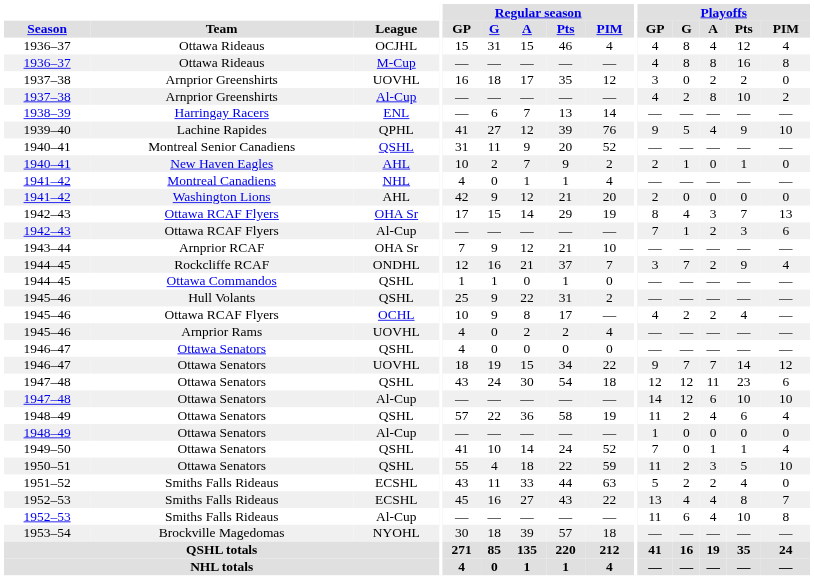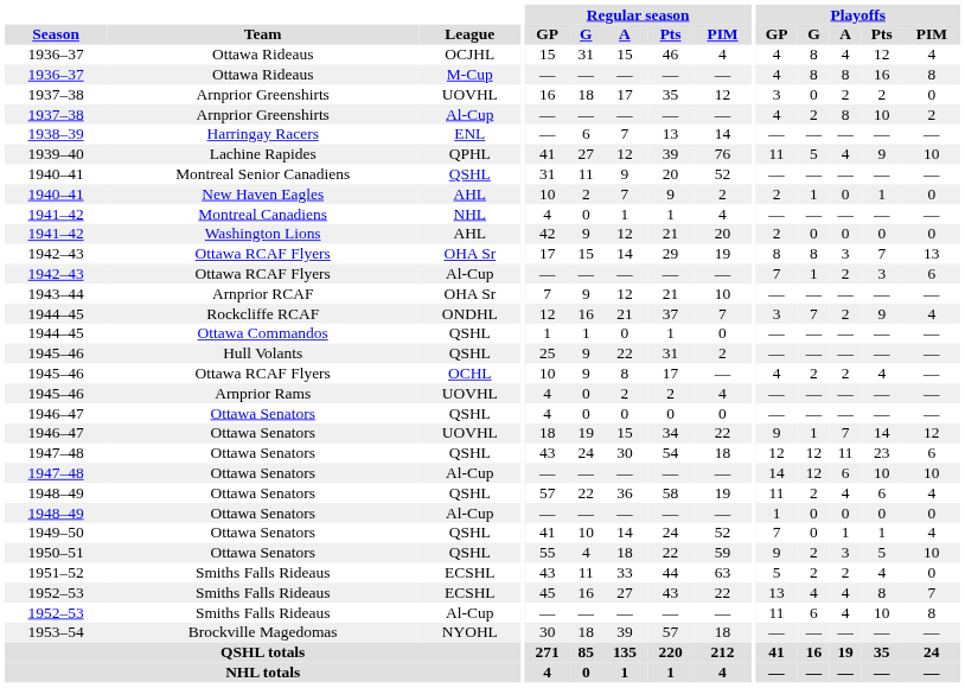 <table border="0" cellpadding="1" cellspacing="0" style="text-align:center; width:60em">
 <tr bgcolor="#e0e0e0">
 <th colspan="3" bgcolor="#ffffff"></th>
 <th rowspan="100" bgcolor="#ffffff"></th>
 <th colspan="5"><a href='#'>Regular season</a></th>
 <th rowspan="100" bgcolor="#ffffff"></th>
 <th colspan="5"><a href='#'>Playoffs</a></th>
 </tr>
 <tr bgcolor="#e0e0e0">
 <th><a href='#'>Season</a></th>
 <th>Team</th>
 <th>League</th>
 <th>GP</th>
 <th><a href='#'>G</a></th>
 <th><a href='#'>A</a></th>
 <th><a href='#'>Pts</a></th>
 <th><a href='#'>PIM</a></th>
 <th>GP</th>
 <th>G</th>
 <th>A</th>
 <th>Pts</th>
 <th>PIM</th>
 </tr>
 <tr>
 <td>1936–37</td>
 <td>Ottawa Rideaus</td>
 <td>OCJHL</td>
 <td>15</td>
 <td>31</td>
 <td>15</td>
 <td>46</td>
 <td>4</td>
 <td>4</td>
 <td>8</td>
 <td>4</td>
 <td>12</td>
 <td>4</td>
 </tr>
 <tr bgcolor="#f0f0f0">
 <td><a href='#'>1936–37</a></td>
 <td>Ottawa Rideaus</td>
 <td><a href='#'>M-Cup</a></td>
 <td>—</td>
 <td>—</td>
 <td>—</td>
 <td>—</td>
 <td>—</td>
 <td>4</td>
 <td>8</td>
 <td>8</td>
 <td>16</td>
 <td>8</td>
 </tr>
 <tr>
 <td>1937–38</td>
 <td>Arnprior Greenshirts</td>
 <td>UOVHL</td>
 <td>16</td>
 <td>18</td>
 <td>17</td>
 <td>35</td>
 <td>12</td>
 <td>3</td>
 <td>0</td>
 <td>2</td>
 <td>2</td>
 <td>0</td>
 </tr>
 <tr bgcolor="#f0f0f0">
 <td><a href='#'>1937–38</a></td>
 <td>Arnprior Greenshirts</td>
 <td><a href='#'>Al-Cup</a></td>
 <td>—</td>
 <td>—</td>
 <td>—</td>
 <td>—</td>
 <td>—</td>
 <td>4</td>
 <td>2</td>
 <td>8</td>
 <td>10</td>
 <td>2</td>
 </tr>
 <tr>
 <td><a href='#'>1938–39</a></td>
 <td><a href='#'>Harringay Racers</a></td>
 <td><a href='#'>ENL</a></td>
 <td>—</td>
 <td>6</td>
 <td>7</td>
 <td>13</td>
 <td>14</td>
 <td>—</td>
 <td>—</td>
 <td>—</td>
 <td>—</td>
 <td>—</td>
 </tr>
 <tr bgcolor="#f0f0f0">
 <td>1939–40</td>
 <td>Lachine Rapides</td>
 <td>QPHL</td>
 <td>41</td>
 <td>27</td>
 <td>12</td>
 <td>39</td>
 <td>76</td>
-<td>9</td>
+<td>11</td>
 <td>5</td>
 <td>4</td>
 <td>9</td>
 <td>10</td>
 </tr>
 <tr>
 <td>1940–41</td>
 <td>Montreal Senior Canadiens</td>
 <td><a href='#'>QSHL</a></td>
 <td>31</td>
 <td>11</td>
 <td>9</td>
 <td>20</td>
 <td>52</td>
 <td>—</td>
 <td>—</td>
 <td>—</td>
 <td>—</td>
 <td>—</td>
 </tr>
 <tr bgcolor="#f0f0f0">
 <td><a href='#'>1940–41</a></td>
 <td><a href='#'>New Haven Eagles</a></td>
 <td><a href='#'>AHL</a></td>
 <td>10</td>
 <td>2</td>
 <td>7</td>
 <td>9</td>
 <td>2</td>
 <td>2</td>
 <td>1</td>
 <td>0</td>
 <td>1</td>
 <td>0</td>
 </tr>
 <tr>
 <td><a href='#'>1941–42</a></td>
 <td><a href='#'>Montreal Canadiens</a></td>
 <td><a href='#'>NHL</a></td>
 <td>4</td>
 <td>0</td>
 <td>1</td>
 <td>1</td>
 <td>4</td>
 <td>—</td>
 <td>—</td>
 <td>—</td>
 <td>—</td>
 <td>—</td>
 </tr>
 <tr bgcolor="#f0f0f0">
 <td><a href='#'>1941–42</a></td>
 <td><a href='#'>Washington Lions</a></td>
 <td>AHL</td>
 <td>42</td>
 <td>9</td>
 <td>12</td>
 <td>21</td>
 <td>20</td>
 <td>2</td>
 <td>0</td>
 <td>0</td>
 <td>0</td>
 <td>0</td>
 </tr>
 <tr>
 <td>1942–43</td>
 <td><a href='#'>Ottawa RCAF Flyers</a></td>
 <td><a href='#'>OHA Sr</a></td>
 <td>17</td>
 <td>15</td>
 <td>14</td>
 <td>29</td>
 <td>19</td>
 <td>8</td>
-<td>4</td>
+<td>8</td>
 <td>3</td>
 <td>7</td>
 <td>13</td>
 </tr>
 <tr bgcolor="#f0f0f0">
 <td><a href='#'>1942–43</a></td>
 <td>Ottawa RCAF Flyers</td>
 <td>Al-Cup</td>
 <td>—</td>
 <td>—</td>
 <td>—</td>
 <td>—</td>
 <td>—</td>
 <td>7</td>
 <td>1</td>
 <td>2</td>
 <td>3</td>
 <td>6</td>
 </tr>
 <tr>
 <td>1943–44</td>
 <td>Arnprior RCAF</td>
 <td>OHA Sr</td>
 <td>7</td>
 <td>9</td>
 <td>12</td>
 <td>21</td>
 <td>10</td>
 <td>—</td>
 <td>—</td>
 <td>—</td>
 <td>—</td>
 <td>—</td>
 </tr>
 <tr bgcolor="#f0f0f0">
 <td>1944–45</td>
 <td>Rockcliffe RCAF</td>
 <td>ONDHL</td>
 <td>12</td>
 <td>16</td>
 <td>21</td>
 <td>37</td>
 <td>7</td>
 <td>3</td>
 <td>7</td>
 <td>2</td>
 <td>9</td>
 <td>4</td>
 </tr>
 <tr>
 <td>1944–45</td>
 <td><a href='#'>Ottawa Commandos</a></td>
 <td>QSHL</td>
 <td>1</td>
 <td>1</td>
 <td>0</td>
 <td>1</td>
 <td>0</td>
 <td>—</td>
 <td>—</td>
 <td>—</td>
 <td>—</td>
 <td>—</td>
 </tr>
 <tr bgcolor="#f0f0f0">
 <td>1945–46</td>
 <td>Hull Volants</td>
 <td>QSHL</td>
 <td>25</td>
 <td>9</td>
 <td>22</td>
 <td>31</td>
 <td>2</td>
 <td>—</td>
 <td>—</td>
 <td>—</td>
 <td>—</td>
 <td>—</td>
 </tr>
 <tr>
 <td>1945–46</td>
 <td>Ottawa RCAF Flyers</td>
 <td><a href='#'>OCHL</a></td>
 <td>10</td>
 <td>9</td>
 <td>8</td>
 <td>17</td>
 <td>—</td>
 <td>4</td>
 <td>2</td>
 <td>2</td>
 <td>4</td>
 <td>—</td>
 </tr>
 <tr bgcolor="#f0f0f0">
 <td>1945–46</td>
 <td>Arnprior Rams</td>
 <td>UOVHL</td>
 <td>4</td>
 <td>0</td>
 <td>2</td>
 <td>2</td>
 <td>4</td>
 <td>—</td>
 <td>—</td>
 <td>—</td>
 <td>—</td>
 <td>—</td>
 </tr>
 <tr>
 <td>1946–47</td>
 <td><a href='#'>Ottawa Senators</a></td>
 <td>QSHL</td>
 <td>4</td>
 <td>0</td>
 <td>0</td>
 <td>0</td>
 <td>0</td>
 <td>—</td>
 <td>—</td>
 <td>—</td>
 <td>—</td>
 <td>—</td>
 </tr>
 <tr bgcolor="#f0f0f0">
 <td>1946–47</td>
 <td>Ottawa Senators</td>
 <td>UOVHL</td>
 <td>18</td>
 <td>19</td>
 <td>15</td>
 <td>34</td>
 <td>22</td>
 <td>9</td>
-<td>7</td>
+<td>1</td>
 <td>7</td>
 <td>14</td>
 <td>12</td>
 </tr>
 <tr>
 <td>1947–48</td>
 <td>Ottawa Senators</td>
 <td>QSHL</td>
 <td>43</td>
 <td>24</td>
 <td>30</td>
 <td>54</td>
 <td>18</td>
 <td>12</td>
 <td>12</td>
 <td>11</td>
 <td>23</td>
 <td>6</td>
 </tr>
 <tr bgcolor="#f0f0f0">
 <td><a href='#'>1947–48</a></td>
 <td>Ottawa Senators</td>
 <td>Al-Cup</td>
 <td>—</td>
 <td>—</td>
 <td>—</td>
 <td>—</td>
 <td>—</td>
 <td>14</td>
 <td>12</td>
 <td>6</td>
 <td>10</td>
 <td>10</td>
 </tr>
 <tr>
 <td>1948–49</td>
 <td>Ottawa Senators</td>
 <td>QSHL</td>
 <td>57</td>
 <td>22</td>
 <td>36</td>
 <td>58</td>
 <td>19</td>
 <td>11</td>
 <td>2</td>
 <td>4</td>
 <td>6</td>
 <td>4</td>
 </tr>
 <tr bgcolor="#f0f0f0">
 <td><a href='#'>1948–49</a></td>
 <td>Ottawa Senators</td>
 <td>Al-Cup</td>
 <td>—</td>
 <td>—</td>
 <td>—</td>
 <td>—</td>
 <td>—</td>
 <td>1</td>
 <td>0</td>
 <td>0</td>
 <td>0</td>
 <td>0</td>
 </tr>
 <tr>
 <td>1949–50</td>
 <td>Ottawa Senators</td>
 <td>QSHL</td>
 <td>41</td>
 <td>10</td>
 <td>14</td>
 <td>24</td>
 <td>52</td>
 <td>7</td>
 <td>0</td>
 <td>1</td>
 <td>1</td>
 <td>4</td>
 </tr>
 <tr bgcolor="#f0f0f0">
 <td>1950–51</td>
 <td>Ottawa Senators</td>
 <td>QSHL</td>
 <td>55</td>
 <td>4</td>
 <td>18</td>
 <td>22</td>
 <td>59</td>
-<td>11</td>
+<td>9</td>
 <td>2</td>
 <td>3</td>
 <td>5</td>
 <td>10</td>
 </tr>
 <tr>
 <td>1951–52</td>
 <td>Smiths Falls Rideaus</td>
 <td>ECSHL</td>
 <td>43</td>
 <td>11</td>
 <td>33</td>
 <td>44</td>
 <td>63</td>
 <td>5</td>
 <td>2</td>
 <td>2</td>
 <td>4</td>
 <td>0</td>
 </tr>
 <tr bgcolor="#f0f0f0">
 <td>1952–53</td>
 <td>Smiths Falls Rideaus</td>
 <td>ECSHL</td>
 <td>45</td>
 <td>16</td>
 <td>27</td>
 <td>43</td>
 <td>22</td>
 <td>13</td>
 <td>4</td>
 <td>4</td>
 <td>8</td>
 <td>7</td>
 </tr>
 <tr>
 <td><a href='#'>1952–53</a></td>
 <td>Smiths Falls Rideaus</td>
 <td>Al-Cup</td>
 <td>—</td>
 <td>—</td>
 <td>—</td>
 <td>—</td>
 <td>—</td>
 <td>11</td>
 <td>6</td>
 <td>4</td>
 <td>10</td>
 <td>8</td>
 </tr>
 <tr bgcolor="#f0f0f0">
 <td>1953–54</td>
 <td>Brockville Magedomas</td>
 <td>NYOHL</td>
 <td>30</td>
 <td>18</td>
 <td>39</td>
 <td>57</td>
 <td>18</td>
 <td>—</td>
 <td>—</td>
 <td>—</td>
 <td>—</td>
 <td>—</td>
 </tr>
 <tr bgcolor="#e0e0e0">
 <th colspan="3">QSHL totals</th>
 <th>271</th>
 <th>85</th>
 <th>135</th>
 <th>220</th>
 <th>212</th>
 <th>41</th>
 <th>16</th>
 <th>19</th>
 <th>35</th>
 <th>24</th>
 </tr>
 <tr bgcolor="#e0e0e0">
 <th colspan="3">NHL totals</th>
 <th>4</th>
 <th>0</th>
 <th>1</th>
 <th>1</th>
 <th>4</th>
 <th>—</th>
 <th>—</th>
 <th>—</th>
 <th>—</th>
 <th>—</th>
 </tr>
 </table>
